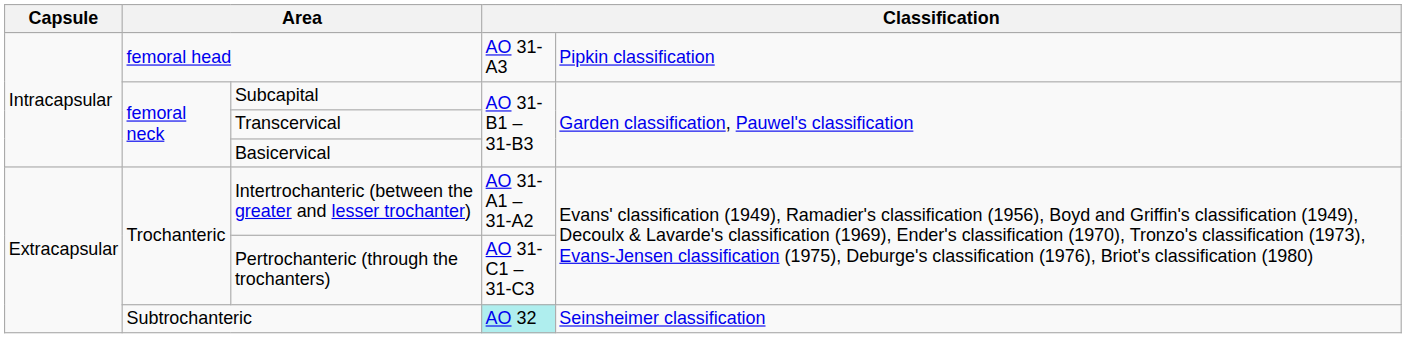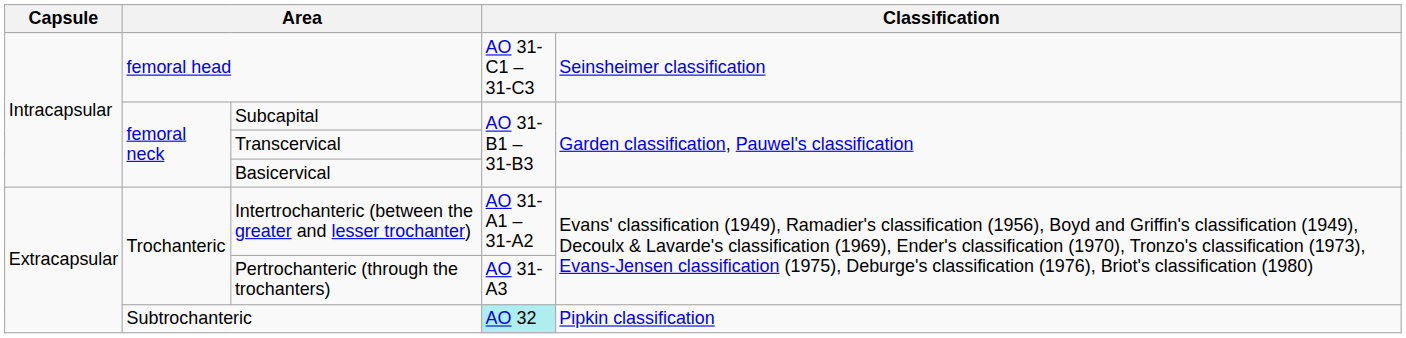 <table class="wikitable">
 <tr>
 <th>Capsule</th>
 <th colspan="2">Area</th>
 <th colspan="2">Classification</th>
 </tr>
 <tr>
 <td rowspan="4">Intracapsular</td>
 <td colspan="2"><a href='#'>femoral head</a></td>
-<td><a href='#'>AO</a> 31-A3</td>
-<td><a href='#'>Pipkin classification</a></td>
+<td><a href='#'>AO</a> 31-C1 – 31-C3</td>
+<td><a href='#'>Seinsheimer classification</a></td>
 </tr>
 <tr>
 <td rowspan="3"><a href='#'>femoral neck</a></td>
 <td>Subcapital</td>
 <td rowspan="3"><a href='#'>AO</a> 31-B1 – 31-B3</td>
 <td rowspan="3"><a href='#'>Garden classification</a>, <a href='#'>Pauwel's classification</a></td>
 </tr>
 <tr>
 <td>Transcervical</td>
 </tr>
 <tr>
 <td>Basicervical</td>
 </tr>
 <tr>
 <td rowspan="3">Extracapsular</td>
 <td rowspan="2">Trochanteric</td>
 <td>Intertrochanteric (between the <a href='#'>greater</a> and <a href='#'>lesser trochanter</a>)</td>
 <td><a href='#'>AO</a> 31-A1 – 31-A2</td>
 <td rowspan="2">Evans' classification (1949), Ramadier's classification (1956), Boyd and Griffin's classification (1949), Decoulx & Lavarde's classification (1969), Ender's classification (1970), Tronzo's classification (1973), <a href='#'>Evans-Jensen classification</a> (1975), Deburge's classification (1976), Briot's classification (1980)</td>
 </tr>
 <tr>
 <td>Pertrochanteric (through the trochanters)</td>
-<td><a href='#'>AO</a> 31-C1 – 31-C3</td>
+<td><a href='#'>AO</a> 31-A3</td>
 </tr>
 <tr>
 <td colspan="2">Subtrochanteric</td>
 <td style="background: paleturquoise;"><a href='#'>AO</a> 32</td>
-<td><a href='#'>Seinsheimer classification</a></td>
+<td><a href='#'>Pipkin classification</a></td>
 </tr>
 </table>
